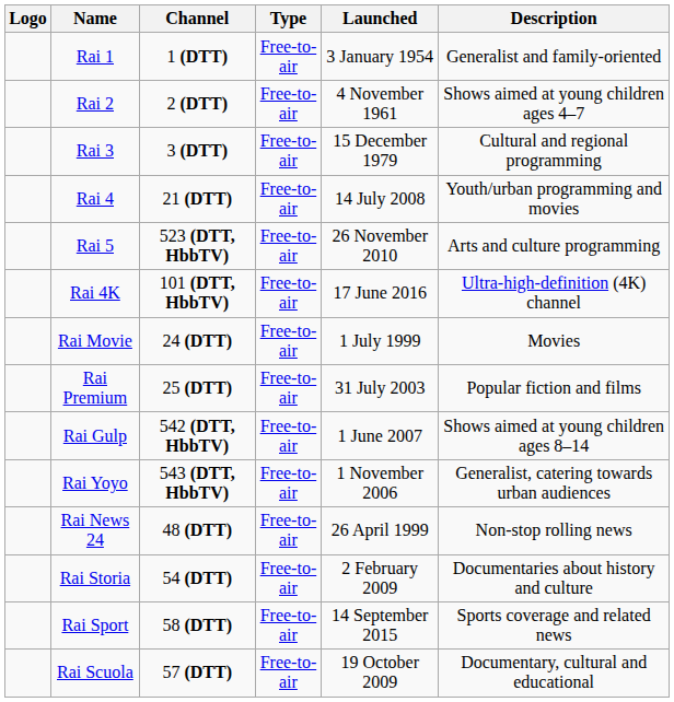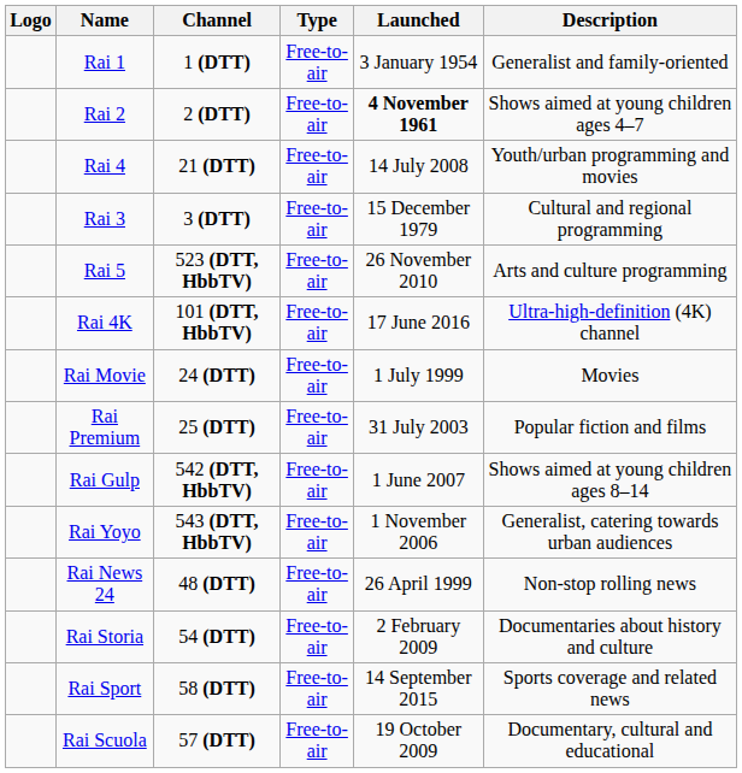 <table class="wikitable" style="text-align:center">
 <tr>
 <th>Logo</th>
 <th>Name</th>
 <th>Channel</th>
 <th>Type</th>
 <th>Launched</th>
 <th>Description</th>
 </tr>
 <tr>
 <td></td>
 <td><a href='#'>Rai 1</a></td>
 <td>1 <strong>(DTT)</strong></td>
 <td><a href='#'>Free-to-air</a></td>
 <td>3 January 1954</td>
 <td>Generalist and family-oriented</td>
 </tr>
 <tr>
 <td></td>
 <td><a href='#'>Rai 2</a></td>
 <td>2 <strong>(DTT)</strong></td>
 <td><a href='#'>Free-to-air</a></td>
-<td>4 November 1961</td>
+<td><strong>4 November 1961</strong></td>
 <td>Shows aimed at young children ages 4–7</td>
+</tr>
+<tr>
+<td></td>
+<td><a href='#'>Rai 4</a></td>
+<td>21 <strong>(DTT)</strong></td>
+<td><a href='#'>Free-to-air</a></td>
+<td>14 July 2008</td>
+<td>Youth/urban programming and movies</td>
 </tr>
 <tr>
 <td></td>
 <td><a href='#'>Rai 3</a></td>
 <td>3 <strong>(DTT)</strong></td>
 <td><a href='#'>Free-to-air</a></td>
 <td>15 December 1979</td>
 <td>Cultural and regional programming</td>
-</tr>
-<tr>
-<td></td>
-<td><a href='#'>Rai 4</a></td>
-<td>21 <strong>(DTT)</strong></td>
-<td><a href='#'>Free-to-air</a></td>
-<td>14 July 2008</td>
-<td>Youth/urban programming and movies</td>
 </tr>
 <tr>
 <td></td>
 <td><a href='#'>Rai 5</a></td>
 <td>523 <strong>(DTT, HbbTV)</strong></td>
 <td><a href='#'>Free-to-air</a></td>
 <td>26 November 2010</td>
 <td>Arts and culture programming</td>
 </tr>
 <tr>
 <td></td>
 <td><a href='#'>Rai 4K</a></td>
 <td>101 <strong>(DTT, HbbTV)</strong></td>
 <td><a href='#'>Free-to-air</a></td>
 <td>17 June 2016</td>
 <td><a href='#'>Ultra-high-definition</a> (4K) channel</td>
 </tr>
 <tr>
 <td></td>
 <td><a href='#'>Rai Movie</a></td>
 <td>24 <strong>(DTT)</strong></td>
 <td><a href='#'>Free-to-air</a></td>
 <td>1 July 1999</td>
 <td>Movies</td>
 </tr>
 <tr>
 <td></td>
 <td><a href='#'>Rai Premium</a></td>
 <td>25 <strong>(DTT)</strong></td>
 <td><a href='#'>Free-to-air</a></td>
 <td>31 July 2003</td>
 <td>Popular fiction and films</td>
 </tr>
 <tr>
 <td></td>
 <td><a href='#'>Rai Gulp</a></td>
 <td>542 <strong>(DTT, HbbTV)</strong></td>
 <td><a href='#'>Free-to-air</a></td>
 <td>1 June 2007</td>
 <td>Shows aimed at young children ages 8–14</td>
 </tr>
 <tr>
 <td></td>
 <td><a href='#'>Rai Yoyo</a></td>
 <td>543 <strong>(DTT, HbbTV)</strong></td>
 <td><a href='#'>Free-to-air</a></td>
 <td>1 November 2006</td>
 <td>Generalist, catering towards urban audiences</td>
 </tr>
 <tr>
 <td></td>
 <td><a href='#'>Rai News 24</a></td>
 <td>48 <strong>(DTT)</strong></td>
 <td><a href='#'>Free-to-air</a></td>
 <td>26 April 1999</td>
 <td>Non-stop rolling news</td>
 </tr>
 <tr>
 <td></td>
 <td><a href='#'>Rai Storia</a></td>
 <td>54 <strong>(DTT)</strong></td>
 <td><a href='#'>Free-to-air</a></td>
 <td>2 February 2009</td>
 <td>Documentaries about history and culture</td>
 </tr>
 <tr>
 <td></td>
 <td><a href='#'>Rai Sport</a></td>
 <td>58 <strong>(DTT)</strong></td>
 <td><a href='#'>Free-to-air</a></td>
 <td>14 September 2015</td>
 <td>Sports coverage and related news</td>
 </tr>
 <tr>
 <td></td>
 <td><a href='#'>Rai Scuola</a></td>
 <td>57 <strong>(DTT)</strong></td>
 <td><a href='#'>Free-to-air</a></td>
 <td>19 October 2009</td>
 <td>Documentary, cultural and educational</td>
 </tr>
 </table>
